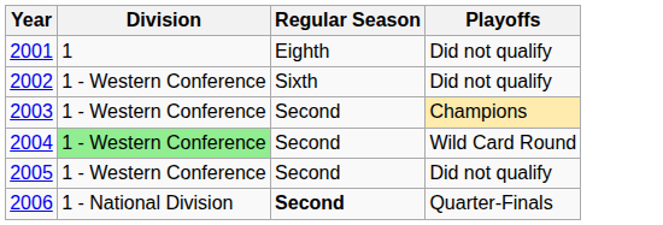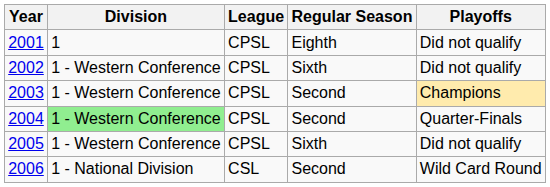 <table class="wikitable">
 <tr>
 <th>Year</th>
 <th>Division</th>
+<th>League</th>
 <th>Regular Season</th>
 <th>Playoffs</th>
 </tr>
 <tr>
 <td><a href='#'>2001</a></td>
 <td>1</td>
+<td>CPSL</td>
 <td>Eighth</td>
 <td>Did not qualify</td>
 </tr>
 <tr>
 <td><a href='#'>2002</a></td>
 <td>1 - Western Conference</td>
+<td>CPSL</td>
 <td>Sixth</td>
 <td>Did not qualify</td>
 </tr>
 <tr>
 <td><a href='#'>2003</a></td>
 <td>1 - Western Conference</td>
+<td>CPSL</td>
 <td>Second</td>
 <td bgcolor="FFEBAD">Champions</td>
 </tr>
 <tr>
 <td><a href='#'>2004</a></td>
 <td style="background: lightgreen;">1 - Western Conference</td>
+<td>CPSL</td>
 <td>Second</td>
-<td>Wild Card Round</td>
+<td>Quarter-Finals</td>
 </tr>
 <tr>
 <td><a href='#'>2005</a></td>
 <td>1 - Western Conference</td>
-<td>Second</td>
+<td>CPSL</td>
+<td>Sixth</td>
 <td>Did not qualify</td>
 </tr>
 <tr>
 <td><a href='#'>2006</a></td>
 <td>1 - National Division</td>
-<td><strong>Second</strong></td>
-<td>Quarter-Finals</td>
+<td>CSL</td>
+<td>Second</td>
+<td>Wild Card Round</td>
 </tr>
 </table>
